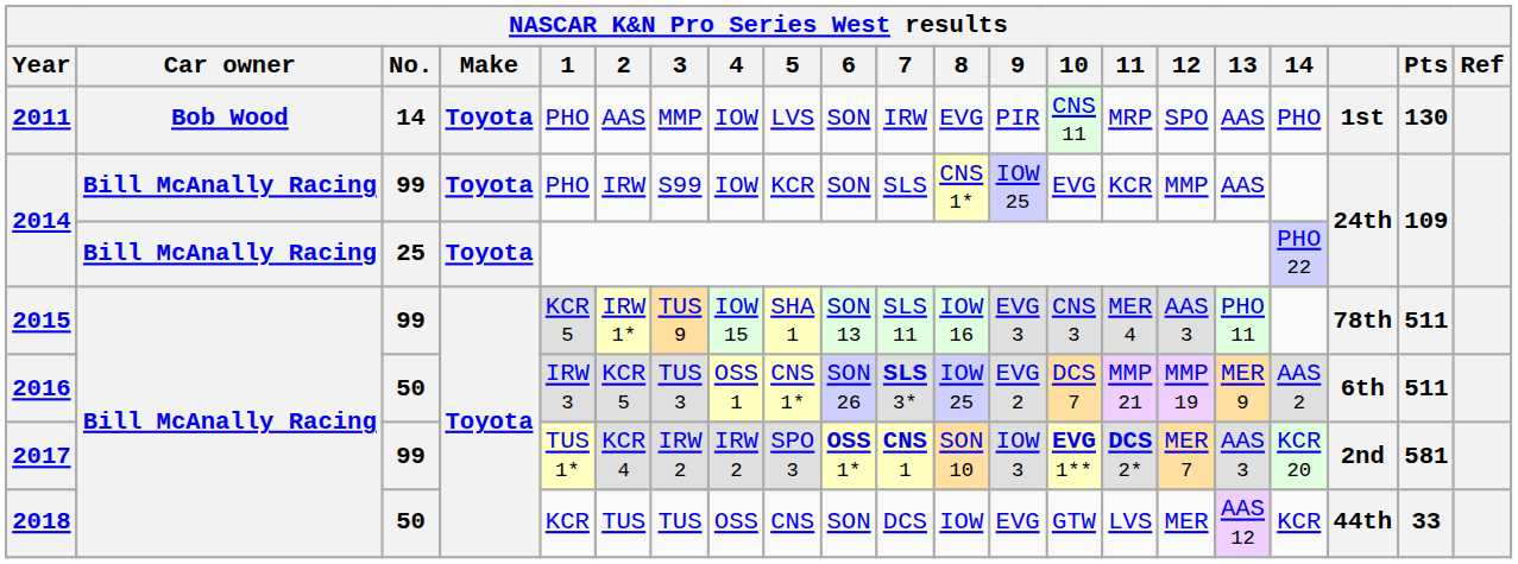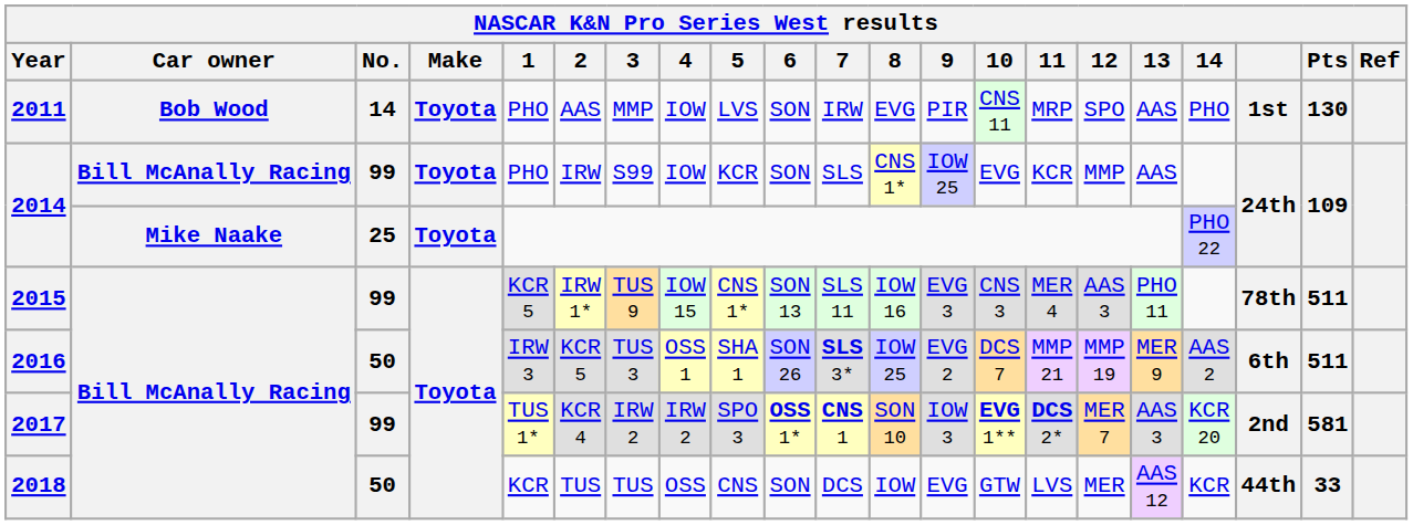 <table class="wikitable" style="text-align:center; font-size:75%">
 <tr>
 <th colspan=23><a href='#'>NASCAR K&N Pro Series West</a> results</th>
 </tr>
 <tr>
 <th>Year</th>
 <th>Car owner</th>
 <th>No.</th>
 <th>Make</th>
 <th>1</th>
 <th>2</th>
 <th>3</th>
 <th>4</th>
 <th>5</th>
 <th>6</th>
 <th>7</th>
 <th>8</th>
 <th>9</th>
 <th>10</th>
 <th>11</th>
 <th>12</th>
 <th>13</th>
 <th>14</th>
 <th></th>
 <th>Pts</th>
 <th>Ref</th>
 </tr>
 <tr>
 <th><a href='#'>2011</a></th>
 <th><a href='#'>Bob Wood</a></th>
 <th>14</th>
 <th><a href='#'>Toyota</a></th>
 <td><a href='#'>PHO</a></td>
 <td><a href='#'>AAS</a></td>
 <td><a href='#'>MMP</a></td>
 <td><a href='#'>IOW</a></td>
 <td><a href='#'>LVS</a></td>
 <td><a href='#'>SON</a></td>
 <td><a href='#'>IRW</a></td>
 <td><a href='#'>EVG</a></td>
 <td><a href='#'>PIR</a></td>
 <td style="background:#DFFFDF;"><a href='#'>CNS</a><br><small>11</small></td>
 <td><a href='#'>MRP</a></td>
 <td><a href='#'>SPO</a></td>
 <td><a href='#'>AAS</a></td>
 <td><a href='#'>PHO</a></td>
 <th>1st</th>
 <th>130</th>
 <th></th>
 </tr>
 <tr>
 <th rowspan=2><a href='#'>2014</a></th>
 <th><a href='#'>Bill McAnally Racing</a></th>
 <th>99</th>
 <th><a href='#'>Toyota</a></th>
 <td><a href='#'>PHO</a></td>
 <td><a href='#'>IRW</a></td>
 <td><a href='#'>S99</a></td>
 <td><a href='#'>IOW</a></td>
 <td><a href='#'>KCR</a></td>
 <td><a href='#'>SON</a></td>
 <td><a href='#'>SLS</a></td>
 <td style="background:#FFFFBF;"><a href='#'>CNS</a><br><small>1*</small></td>
 <td style="background:#CFCFFF;"><a href='#'>IOW</a><br><small>25</small></td>
 <td><a href='#'>EVG</a></td>
 <td><a href='#'>KCR</a></td>
 <td><a href='#'>MMP</a></td>
 <td><a href='#'>AAS</a></td>
 <td></td>
 <th rowspan=2>24th</th>
 <th rowspan=2>109</th>
 <th rowspan=2></th>
 </tr>
 <tr>
-<th><a href='#'>Bill McAnally Racing</a></th>
+<th><a href='#'>Mike Naake</a></th>
 <th>25</th>
 <th><a href='#'>Toyota</a></th>
 <td colspan=13></td>
 <td style="background:#CFCFFF;"><a href='#'>PHO</a><br><small>22</small></td>
 </tr>
 <tr>
 <th><a href='#'>2015</a></th>
 <th rowspan=4><a href='#'>Bill McAnally Racing</a></th>
 <th>99</th>
 <th rowspan=4><a href='#'>Toyota</a></th>
 <td style="background:#DFDFDF;"><a href='#'>KCR</a><br><small>5</small></td>
 <td style="background:#FFFFBF;"><a href='#'>IRW</a><br><small>1*</small></td>
 <td style="background:#FFDF9F;"><a href='#'>TUS</a><br><small>9</small></td>
 <td style="background:#DFFFDF;"><a href='#'>IOW</a><br><small>15</small></td>
-<td style="background:#FFFFBF;"><a href='#'>SHA</a><br><small>1</small></td>
+<td style="background:#FFFFBF;"><a href='#'>CNS</a><br><small>1*</small></td>
 <td style="background:#DFFFDF;"><a href='#'>SON</a><br><small>13</small></td>
 <td style="background:#DFFFDF;"><a href='#'>SLS</a><br><small>11</small></td>
 <td style="background:#DFFFDF;"><a href='#'>IOW</a><br><small>16</small></td>
 <td style="background:#DFDFDF;"><a href='#'>EVG</a><br><small>3</small></td>
 <td style="background:#DFDFDF;"><a href='#'>CNS</a><br><small>3</small></td>
 <td style="background:#DFDFDF;"><a href='#'>MER</a><br><small>4</small></td>
 <td style="background:#DFDFDF;"><a href='#'>AAS</a><br><small>3</small></td>
 <td style="background:#DFFFDF;"><a href='#'>PHO</a><br><small>11</small></td>
 <td></td>
 <th>78th</th>
 <th>511</th>
 <th></th>
 </tr>
 <tr>
 <th><a href='#'>2016</a></th>
 <th>50</th>
 <td style="background:#DFDFDF;"><a href='#'>IRW</a><br><small>3</small></td>
 <td style="background:#DFDFDF;"><a href='#'>KCR</a><br><small>5</small></td>
 <td style="background:#DFDFDF;"><a href='#'>TUS</a><br><small>3</small></td>
 <td style="background:#FFFFBF;"><a href='#'>OSS</a><br><small>1</small></td>
-<td style="background:#FFFFBF;"><a href='#'>CNS</a><br><small>1*</small></td>
+<td style="background:#FFFFBF;"><a href='#'>SHA</a><br><small>1</small></td>
 <td style="background:#CFCFFF;"><a href='#'>SON</a><br><small>26</small></td>
 <td style="background:#DFDFDF;"><strong><a href='#'>SLS</a></strong><br><small>3*</small></td>
 <td style="background:#CFCFFF;"><a href='#'>IOW</a><br><small>25</small></td>
 <td style="background:#DFDFDF;"><a href='#'>EVG</a><br><small>2</small></td>
 <td style="background:#FFDF9F;"><a href='#'>DCS</a><br><small>7</small></td>
 <td style="background:#EFCFFF;"><a href='#'>MMP</a><br><small>21</small></td>
 <td style="background:#EFCFFF;"><a href='#'>MMP</a><br><small>19</small></td>
 <td style="background:#FFDF9F;"><a href='#'>MER</a><br><small>9</small></td>
 <td style="background:#DFDFDF;"><a href='#'>AAS</a><br><small>2</small></td>
 <th>6th</th>
 <th>511</th>
 <th></th>
 </tr>
 <tr>
 <th><a href='#'>2017</a></th>
 <th>99</th>
 <td style="background:#FFFFBF;"><a href='#'>TUS</a><br><small>1*</small></td>
 <td style="background:#DFDFDF;"><a href='#'>KCR</a><br><small>4</small></td>
 <td style="background:#DFDFDF;"><a href='#'>IRW</a><br><small>2</small></td>
 <td style="background:#DFDFDF;"><a href='#'>IRW</a><br><small>2</small></td>
 <td style="background:#DFDFDF;"><a href='#'>SPO</a><br><small>3</small></td>
 <td style="background:#FFFFBF;"><strong><a href='#'>OSS</a></strong><br><small>1*</small></td>
 <td style="background:#FFFFBF;"><strong><a href='#'>CNS</a></strong><br><small>1</small></td>
 <td style="background:#FFDF9F;"><a href='#'>SON</a><br><small>10</small></td>
 <td style="background:#DFDFDF;"><a href='#'>IOW</a><br><small>3</small></td>
 <td style="background:#FFFFBF;"><strong><a href='#'>EVG</a></strong><br><small>1**</small></td>
 <td style="background:#DFDFDF;"><strong><a href='#'>DCS</a></strong><br><small>2*</small></td>
 <td style="background:#FFDF9F;"><a href='#'>MER</a><br><small>7</small></td>
 <td style="background:#DFDFDF;"><a href='#'>AAS</a><br><small>3</small></td>
 <td style="background:#DFFFDF;"><a href='#'>KCR</a><br><small>20</small></td>
 <th>2nd</th>
 <th>581</th>
 <th></th>
 </tr>
 <tr>
 <th><a href='#'>2018</a></th>
 <th>50</th>
 <td><a href='#'>KCR</a></td>
 <td><a href='#'>TUS</a></td>
 <td><a href='#'>TUS</a></td>
 <td><a href='#'>OSS</a></td>
 <td><a href='#'>CNS</a></td>
 <td><a href='#'>SON</a></td>
 <td><a href='#'>DCS</a></td>
 <td><a href='#'>IOW</a></td>
 <td><a href='#'>EVG</a></td>
 <td><a href='#'>GTW</a></td>
 <td><a href='#'>LVS</a></td>
 <td><a href='#'>MER</a></td>
 <td style="background-color:#EFCFFF"><a href='#'>AAS</a><br><small>12</small></td>
 <td><a href='#'>KCR</a></td>
 <th>44th</th>
 <th>33</th>
 <th></th>
 </tr>
 </table>
